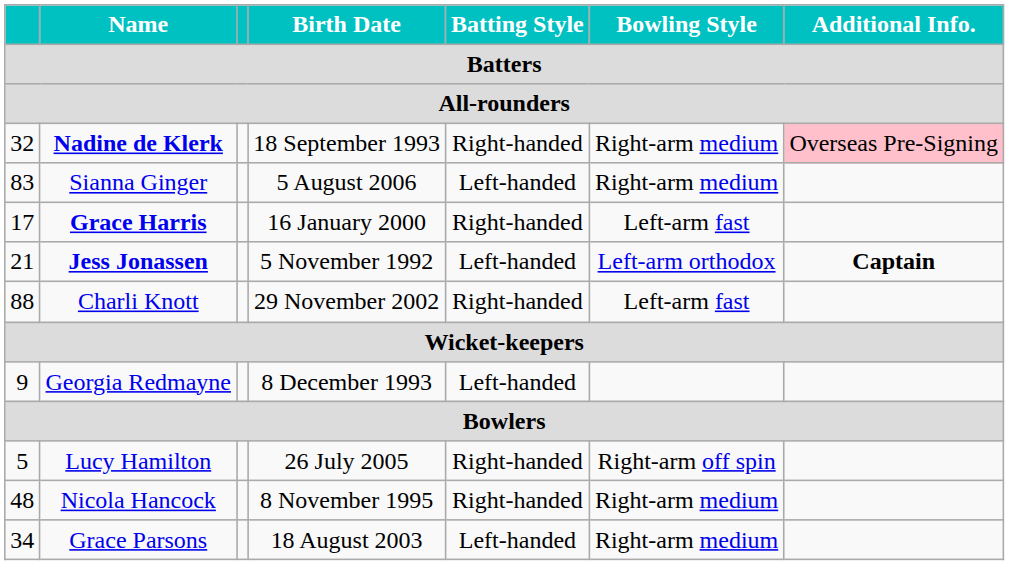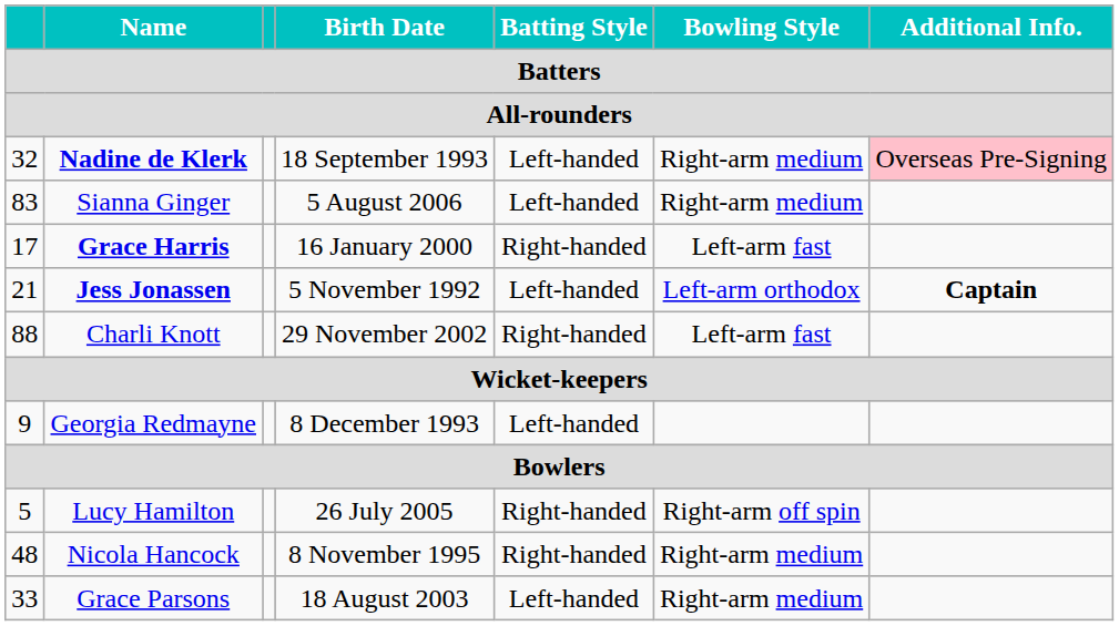 <table class="wikitable" style="font-size:95%;">
 <tr>
 <th style="background:#00C1C1; color:white"></th>
 <th style="background:#00C1C1; color:white">Name</th>
 <th style="background:#00C1C1; color:white"></th>
 <th style="background:#00C1C1; color:white">Birth Date</th>
 <th style="background:#00C1C1; color:white">Batting Style</th>
 <th style="background:#00C1C1; color:white">Bowling Style</th>
 <th style="background:#00C1C1; color:white">Additional Info.</th>
 </tr>
 <tr>
 <th colspan="7" style="background: #DCDCDC" align="center">Batters</th>
 </tr>
 <tr>
 <th colspan="7" style="background: #DCDCDC" align="center">All-rounders</th>
 </tr>
 <tr align="center">
 <td>32</td>
 <td><strong><a href='#'>Nadine de Klerk</a></strong></td>
 <td></td>
 <td>18 September 1993</td>
-<td>Right-handed</td>
+<td>Left-handed</td>
 <td>Right-arm <a href='#'>medium</a></td>
 <td style="background: pink;">Overseas Pre-Signing</td>
 </tr>
 <tr align="center">
 <td>83</td>
 <td><a href='#'>Sianna Ginger</a></td>
 <td></td>
 <td>5 August 2006</td>
 <td>Left-handed</td>
 <td>Right-arm <a href='#'>medium</a></td>
 <td></td>
 </tr>
 <tr align="center">
 <td>17</td>
 <td><strong><a href='#'>Grace Harris</a></strong></td>
 <td></td>
 <td>16 January 2000</td>
 <td>Right-handed</td>
 <td>Left-arm <a href='#'>fast</a></td>
 <td></td>
 </tr>
 <tr align="center">
 <td>21</td>
 <td><strong><a href='#'>Jess Jonassen</a></strong></td>
 <td></td>
 <td>5 November 1992</td>
 <td>Left-handed</td>
 <td><a href='#'>Left-arm orthodox</a></td>
 <td><strong>Captain</strong></td>
 </tr>
 <tr align="center">
 <td>88</td>
 <td><a href='#'>Charli Knott</a></td>
 <td></td>
 <td>29 November 2002</td>
 <td>Right-handed</td>
 <td>Left-arm <a href='#'>fast</a></td>
 <td></td>
 </tr>
 <tr>
 <th colspan="7" style="background: #DCDCDC" align="center">Wicket-keepers</th>
 </tr>
 <tr align="center">
 <td>9</td>
 <td><a href='#'>Georgia Redmayne</a></td>
 <td></td>
 <td>8 December 1993</td>
 <td>Left-handed</td>
 <td></td>
 <td></td>
 </tr>
 <tr>
 <th colspan="7" style="background: #DCDCDC" align="center">Bowlers</th>
 </tr>
 <tr align="center">
 <td>5</td>
 <td><a href='#'>Lucy Hamilton</a></td>
 <td></td>
 <td>26 July 2005</td>
 <td>Right-handed</td>
 <td>Right-arm <a href='#'>off spin</a></td>
 <td></td>
 </tr>
 <tr align="center">
 <td>48</td>
 <td><a href='#'>Nicola Hancock</a></td>
 <td></td>
 <td>8 November 1995</td>
 <td>Right-handed</td>
 <td>Right-arm <a href='#'>medium</a></td>
 <td></td>
 </tr>
 <tr align="center">
-<td>34</td>
+<td>33</td>
 <td><a href='#'>Grace Parsons</a></td>
 <td></td>
 <td>18 August 2003</td>
 <td>Left-handed</td>
 <td>Right-arm <a href='#'>medium</a></td>
 <td></td>
 </tr>
 </table>
